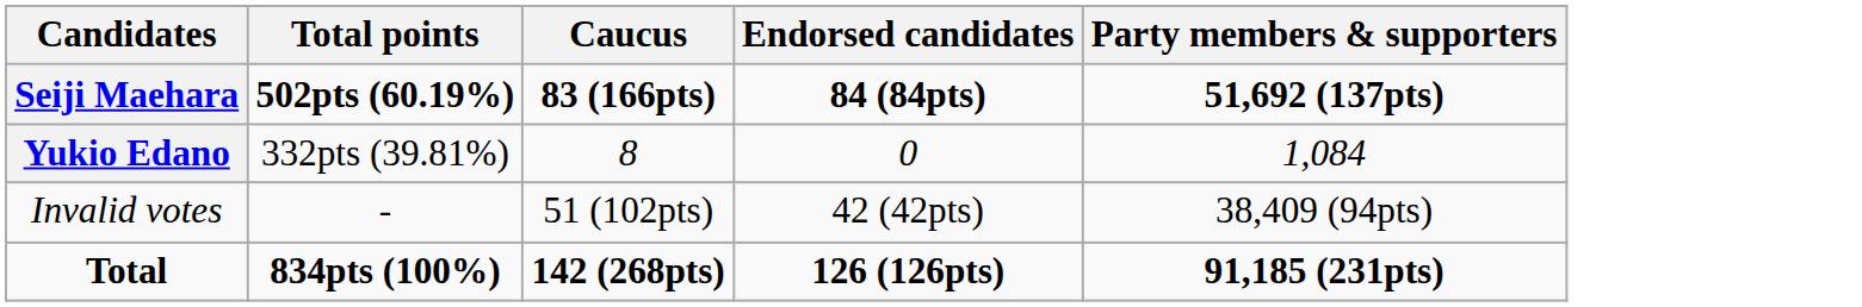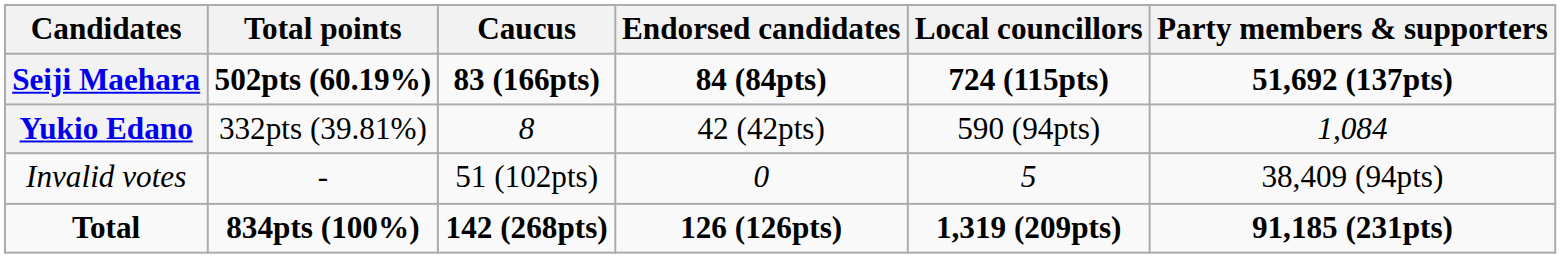 <table class="wikitable" style="text-align: center;">
 <tr>
 <th>Candidates</th>
 <th>Total points</th>
 <th>Caucus</th>
 <th>Endorsed candidates</th>
+<th>Local councillors</th>
 <th>Party members & supporters</th>
 </tr>
 <tr>
 <th><strong><a href='#'>Seiji Maehara</a></strong></th>
 <td><strong>502pts (60.19%)</strong></td>
 <td><strong>83 (166pts)</strong></td>
 <td><strong>84 (84pts)</strong></td>
+<td><strong>724 (115pts)</strong></td>
 <td><strong>51,692 (137pts)</strong></td>
 </tr>
 <tr>
 <th><a href='#'>Yukio Edano</a></th>
 <td>332pts (39.81%)</td>
 <td><em>8</em></td>
-<td><em>0</em></td>
+<td>42 (42pts)</td>
+<td>590 (94pts)</td>
 <td><em>1,084</em></td>
 </tr>
 <tr>
 <td><em>Invalid votes</em></td>
 <td>-</td>
 <td>51 (102pts)</td>
-<td>42 (42pts)</td>
+<td><em>0</em></td>
+<td><em>5</em></td>
 <td>38,409 (94pts)</td>
 </tr>
 <tr>
 <td><strong>Total</strong></td>
 <td><strong>834pts (100%)</strong></td>
 <td><strong>142 (268pts)</strong></td>
 <td><strong>126 (126pts)</strong></td>
+<td><strong>1,319 (209pts)</strong></td>
 <td><strong>91,185 (231pts)</strong></td>
 </tr>
 </table>
